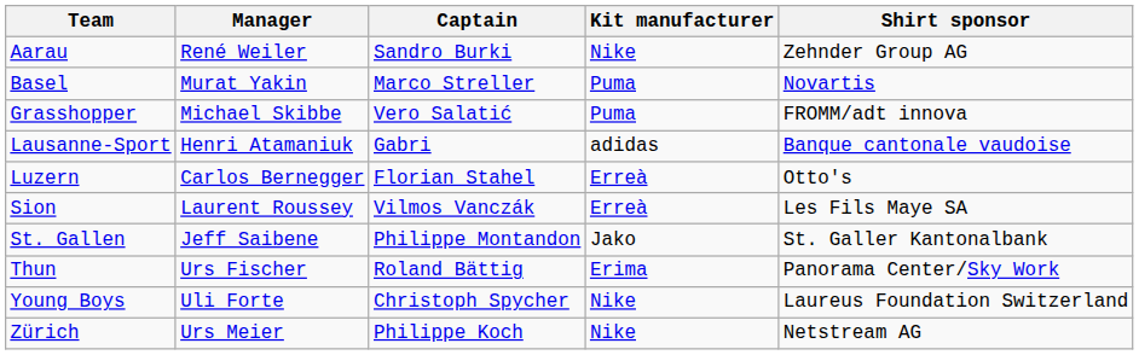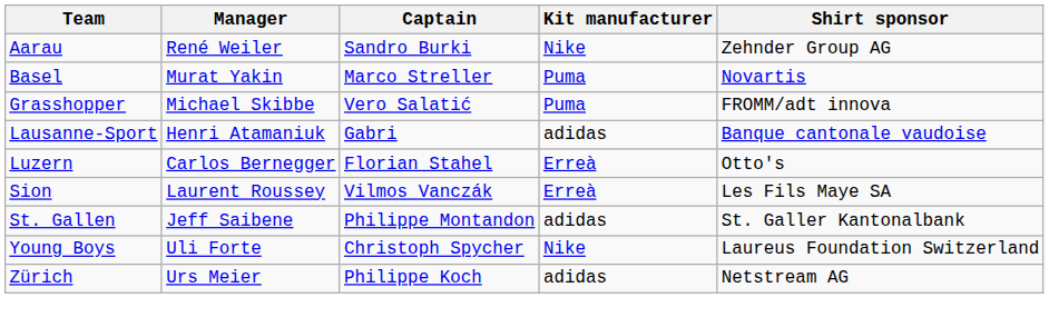 <table class="wikitable sortable" style="text-align: left;">
 <tr>
 <th>Team</th>
 <th>Manager</th>
 <th>Captain</th>
 <th>Kit manufacturer</th>
 <th>Shirt sponsor</th>
 </tr>
 <tr>
 <td><a href='#'>Aarau</a></td>
 <td align=left> <a href='#'>René Weiler</a></td>
 <td align=left> <a href='#'>Sandro Burki</a></td>
 <td><a href='#'>Nike</a></td>
 <td>Zehnder Group AG</td>
 </tr>
 <tr>
 <td><a href='#'>Basel</a></td>
 <td align=left> <a href='#'>Murat Yakin</a></td>
 <td align=left> <a href='#'>Marco Streller</a></td>
 <td><a href='#'>Puma</a></td>
 <td><a href='#'>Novartis</a></td>
 </tr>
 <tr>
 <td><a href='#'>Grasshopper</a></td>
 <td align=left> <a href='#'>Michael Skibbe</a></td>
 <td align=left> <a href='#'>Vero Salatić</a></td>
 <td><a href='#'>Puma</a></td>
 <td>FROMM/adt innova</td>
 </tr>
 <tr>
 <td><a href='#'>Lausanne-Sport</a></td>
 <td align=left> <a href='#'>Henri Atamaniuk</a></td>
 <td align=left> <a href='#'>Gabri</a></td>
 <td>adidas</td>
 <td><a href='#'>Banque cantonale vaudoise</a></td>
 </tr>
 <tr>
 <td><a href='#'>Luzern</a></td>
 <td align=left> <a href='#'>Carlos Bernegger</a></td>
 <td align=left> <a href='#'>Florian Stahel</a></td>
 <td><a href='#'>Erreà</a></td>
 <td>Otto's</td>
 </tr>
 <tr>
 <td><a href='#'>Sion</a></td>
 <td align=left> <a href='#'>Laurent Roussey</a></td>
 <td align=left> <a href='#'>Vilmos Vanczák</a></td>
 <td><a href='#'>Erreà</a></td>
 <td>Les Fils Maye SA</td>
 </tr>
 <tr>
 <td><a href='#'>St. Gallen</a></td>
 <td align=left> <a href='#'>Jeff Saibene</a></td>
 <td align=left> <a href='#'>Philippe Montandon</a></td>
-<td>Jako</td>
+<td>adidas</td>
 <td>St. Galler Kantonalbank</td>
-</tr>
-<tr>
-<td><a href='#'>Thun</a></td>
-<td align=left> <a href='#'>Urs Fischer</a></td>
-<td align=left> <a href='#'>Roland Bättig</a></td>
-<td><a href='#'>Erima</a></td>
-<td>Panorama Center/<a href='#'>Sky Work</a></td>
 </tr>
 <tr>
 <td><a href='#'>Young Boys</a></td>
 <td align=left> <a href='#'>Uli Forte</a></td>
 <td align="left"> <a href='#'>Christoph Spycher</a></td>
 <td><a href='#'>Nike</a></td>
 <td>Laureus Foundation Switzerland</td>
 </tr>
 <tr>
 <td><a href='#'>Zürich</a></td>
 <td align=left> <a href='#'>Urs Meier</a></td>
 <td align=left> <a href='#'>Philippe Koch</a></td>
-<td><a href='#'>Nike</a></td>
+<td>adidas</td>
 <td>Netstream AG</td>
 </tr>
 </table>
